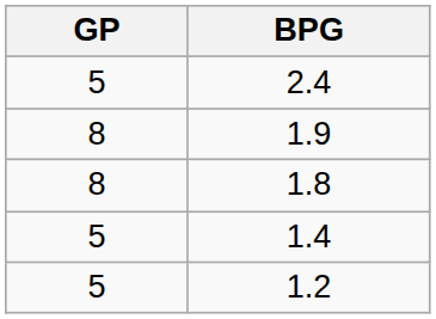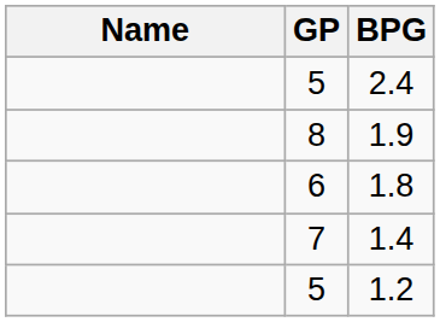 <table class=wikitable>
 <tr>
+<th>Name</th>
 <th width="15%">GP</th>
 <th width="20%">BPG</th>
 </tr>
 <tr>
+<td></td>
 <td align=center>5</td>
 <td align=center>2.4</td>
 </tr>
 <tr>
+<td></td>
 <td align=center>8</td>
 <td align=center>1.9</td>
 </tr>
 <tr>
-<td align=center>8</td>
+<td></td>
+<td align=center>6</td>
 <td align=center>1.8</td>
 </tr>
 <tr>
-<td align=center>5</td>
+<td></td>
+<td align=center>7</td>
 <td align=center>1.4</td>
 </tr>
 <tr>
+<td></td>
 <td align=center>5</td>
 <td align=center>1.2</td>
 </tr>
 </table>
